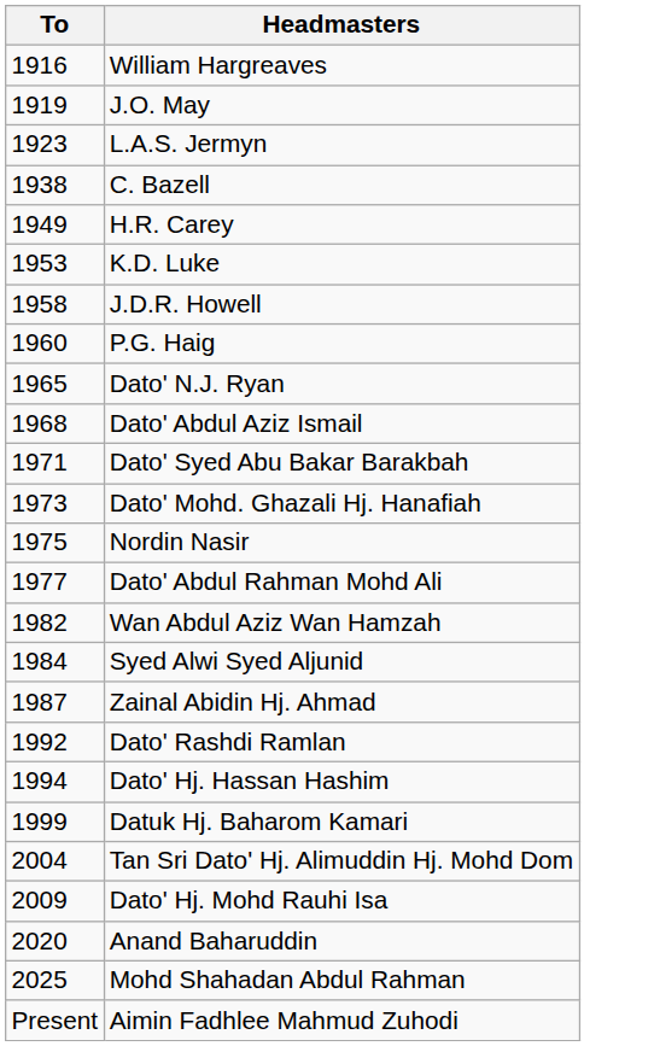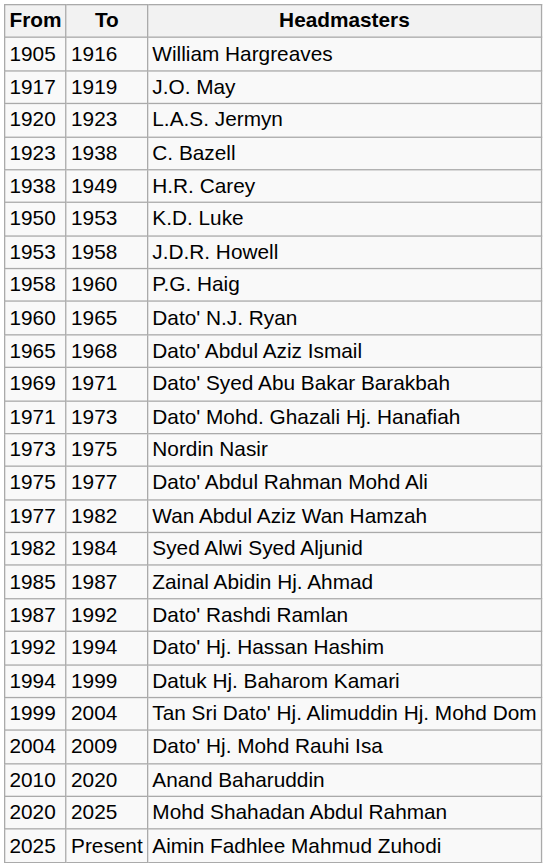 <table class="wikitable">
 <tr>
+<th>From</th>
 <th>To</th>
 <th>Headmasters</th>
 </tr>
 <tr>
+<td>1905</td>
 <td>1916</td>
 <td>William Hargreaves</td>
 </tr>
 <tr>
+<td>1917</td>
 <td>1919</td>
 <td>J.O. May</td>
 </tr>
 <tr>
+<td>1920</td>
 <td>1923</td>
 <td>L.A.S. Jermyn</td>
 </tr>
 <tr>
+<td>1923</td>
 <td>1938</td>
 <td>C. Bazell</td>
 </tr>
 <tr>
+<td>1938</td>
 <td>1949</td>
 <td>H.R. Carey</td>
 </tr>
 <tr>
+<td>1950</td>
 <td>1953</td>
 <td>K.D. Luke</td>
 </tr>
 <tr>
+<td>1953</td>
 <td>1958</td>
 <td>J.D.R. Howell</td>
 </tr>
 <tr>
+<td>1958</td>
 <td>1960</td>
 <td>P.G. Haig</td>
 </tr>
 <tr>
+<td>1960</td>
 <td>1965</td>
 <td>Dato' N.J. Ryan</td>
 </tr>
 <tr>
+<td>1965</td>
 <td>1968</td>
 <td>Dato' Abdul Aziz Ismail</td>
 </tr>
 <tr>
+<td>1969</td>
 <td>1971</td>
 <td>Dato' Syed Abu Bakar Barakbah</td>
 </tr>
 <tr>
+<td>1971</td>
 <td>1973</td>
 <td>Dato' Mohd. Ghazali Hj. Hanafiah</td>
 </tr>
 <tr>
+<td>1973</td>
 <td>1975</td>
 <td>Nordin Nasir</td>
 </tr>
 <tr>
+<td>1975</td>
 <td>1977</td>
 <td>Dato' Abdul Rahman Mohd Ali</td>
 </tr>
 <tr>
+<td>1977</td>
 <td>1982</td>
 <td>Wan Abdul Aziz Wan Hamzah</td>
 </tr>
 <tr>
+<td>1982</td>
 <td>1984</td>
 <td>Syed Alwi Syed Aljunid</td>
 </tr>
 <tr>
+<td>1985</td>
 <td>1987</td>
 <td>Zainal Abidin Hj. Ahmad</td>
 </tr>
 <tr>
+<td>1987</td>
 <td>1992</td>
 <td>Dato' Rashdi Ramlan</td>
 </tr>
 <tr>
+<td>1992</td>
 <td>1994</td>
 <td>Dato' Hj. Hassan Hashim</td>
 </tr>
 <tr>
+<td>1994</td>
 <td>1999</td>
 <td>Datuk Hj. Baharom Kamari</td>
 </tr>
 <tr>
+<td>1999</td>
 <td>2004</td>
 <td>Tan Sri Dato' Hj. Alimuddin Hj. Mohd Dom</td>
 </tr>
 <tr>
+<td>2004</td>
 <td>2009</td>
 <td>Dato' Hj. Mohd Rauhi Isa</td>
 </tr>
 <tr>
+<td>2010</td>
 <td>2020</td>
 <td>Anand Baharuddin</td>
 </tr>
 <tr>
+<td>2020</td>
 <td>2025</td>
 <td>Mohd Shahadan Abdul Rahman</td>
 </tr>
 <tr>
+<td>2025</td>
 <td>Present</td>
 <td>Aimin Fadhlee Mahmud Zuhodi</td>
 </tr>
 </table>
